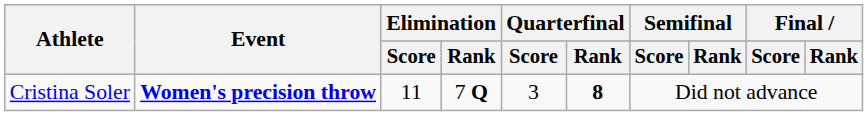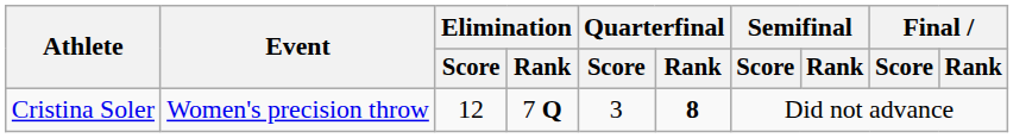 <table class=wikitable style="font-size:90%">
 <tr>
 <th rowspan="2">Athlete</th>
 <th rowspan="2">Event</th>
 <th colspan="2">Elimination</th>
 <th colspan="2">Quarterfinal</th>
 <th colspan="2">Semifinal</th>
 <th colspan=2>Final / </th>
 </tr>
 <tr style="font-size:95%">
 <th>Score</th>
 <th>Rank</th>
 <th>Score</th>
 <th>Rank</th>
 <th>Score</th>
 <th>Rank</th>
 <th>Score</th>
 <th>Rank</th>
 </tr>
 <tr align=center>
 <td align=left><a href='#'>Cristina Soler</a></td>
-<td align=left><strong><a href='#'>Women's precision throw</a></strong></td>
-<td>11</td>
+<td align=left><a href='#'>Women's precision throw</a></td>
+<td>12</td>
 <td>7 <strong>Q</strong></td>
 <td>3</td>
 <td><strong>8</strong></td>
 <td colspan=4>Did not advance</td>
 </tr>
 </table>
